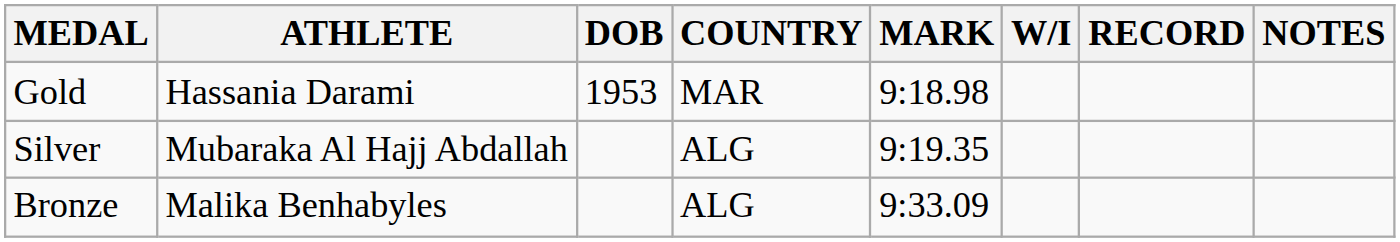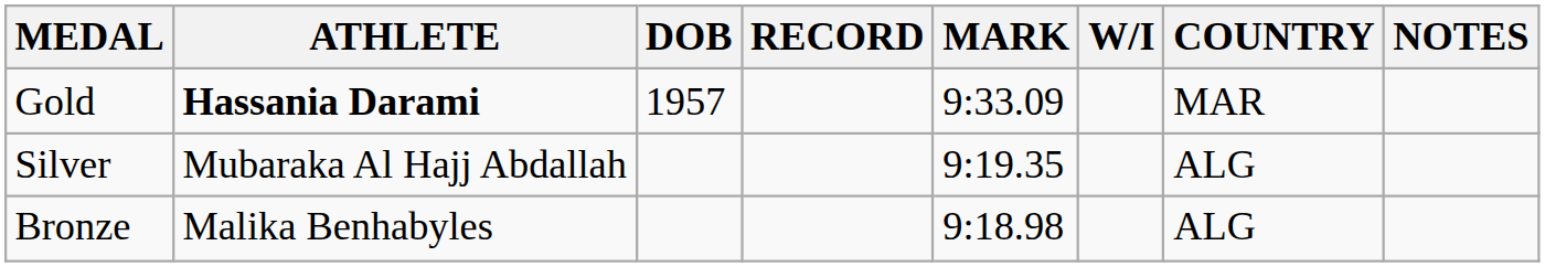 <table class="wikitable">
 <tr>
 <th>MEDAL</th>
 <th>ATHLETE</th>
 <th>DOB</th>
-<th>COUNTRY</th>
+<th>RECORD</th>
 <th>MARK</th>
 <th>W/I</th>
-<th>RECORD</th>
+<th>COUNTRY</th>
 <th>NOTES</th>
 </tr>
 <tr>
 <td>Gold</td>
-<td>Hassania Darami</td>
-<td>1953</td>
+<td><strong>Hassania Darami</strong></td>
+<td>1957</td>
+<td></td>
+<td>9:33.09</td>
+<td></td>
 <td>MAR</td>
-<td>9:18.98</td>
-<td></td>
-<td></td>
 <td></td>
 </tr>
 <tr>
 <td>Silver</td>
 <td>Mubaraka Al Hajj Abdallah</td>
 <td></td>
-<td>ALG</td>
+<td></td>
 <td>9:19.35</td>
 <td></td>
-<td></td>
+<td>ALG</td>
 <td></td>
 </tr>
 <tr>
 <td>Bronze</td>
 <td>Malika Benhabyles</td>
 <td></td>
+<td></td>
+<td>9:18.98</td>
+<td></td>
 <td>ALG</td>
-<td>9:33.09</td>
-<td></td>
-<td></td>
 <td></td>
 </tr>
 </table>
